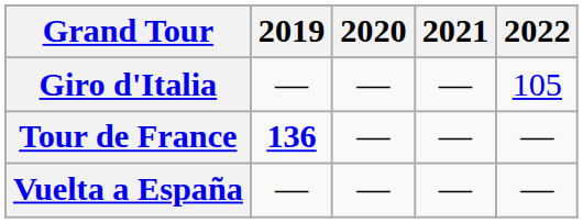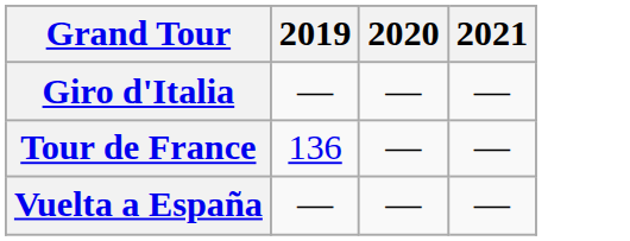 <table class="wikitable plainrowheaders">
 <tr>
 <th scope="col"><a href='#'>Grand Tour</a></th>
 <th scope="col">2019</th>
 <th scope="col">2020</th>
 <th scope="col">2021</th>
-<th scope="col">2022</th>
 </tr>
 <tr style="text-align:center;">
 <th scope="row"> <a href='#'>Giro d'Italia</a></th>
 <td>—</td>
 <td>—</td>
 <td>—</td>
-<td><a href='#'>105</a></td>
 </tr>
 <tr style="text-align:center;">
 <th scope="row"> <a href='#'>Tour de France</a></th>
-<td><strong><a href='#'>136</a></strong></td>
-<td>—</td>
+<td><a href='#'>136</a></td>
 <td>—</td>
 <td>—</td>
 </tr>
 <tr style="text-align:center;">
 <th scope="row"> <a href='#'>Vuelta a España</a></th>
 <td>—</td>
 <td>—</td>
 <td>—</td>
-<td>—</td>
 </tr>
 </table>
